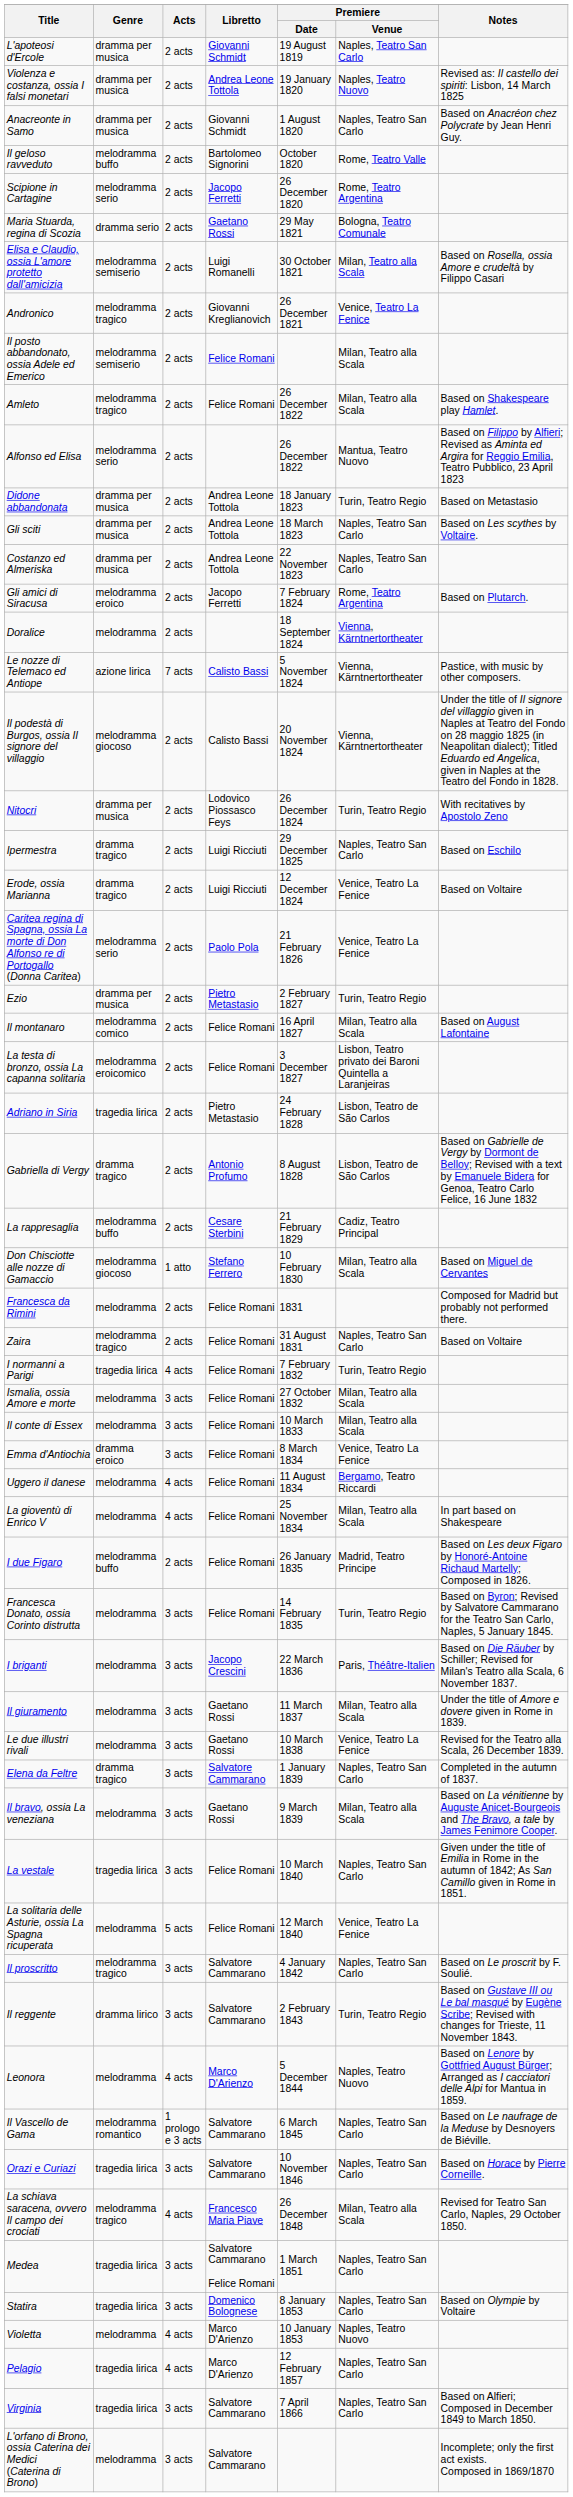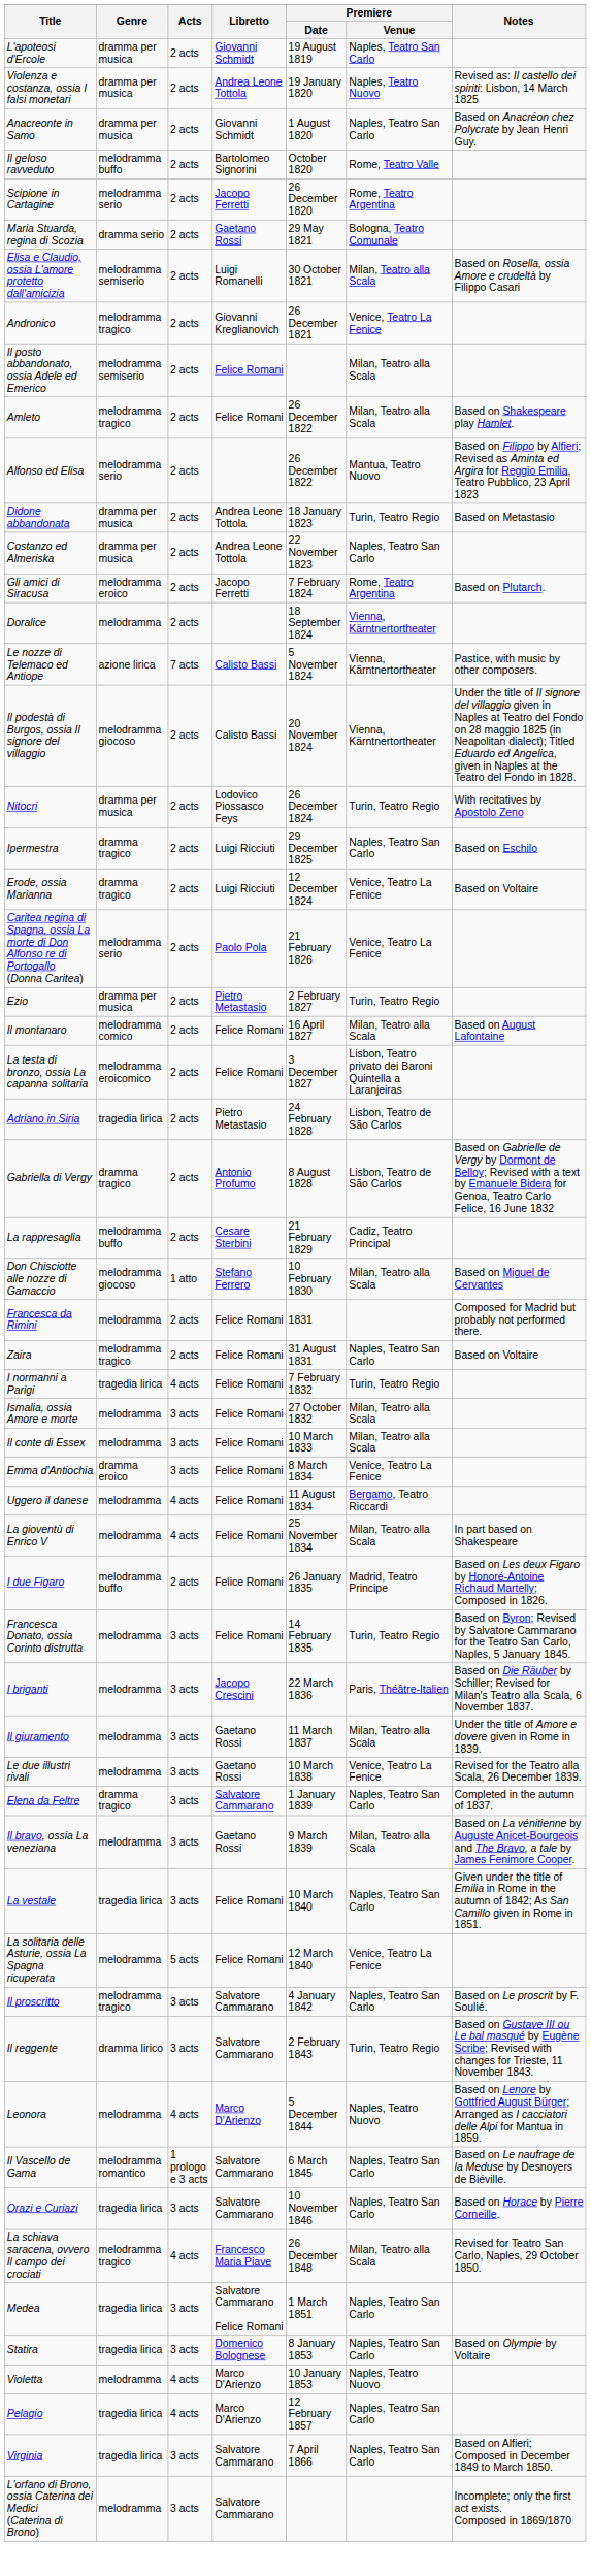 <table class = "wikitable sortable plainrowheaders">
 <tr>
 </tr>
 <tr>
 <th rowspan="2">Title</th>
 <th rowspan="2">Genre</th>
 <th rowspan="2">Acts</th>
 <th rowspan="2">Libretto</th>
 <th colspan="2">Premiere</th>
 <th rowspan="2">Notes</th>
 </tr>
 <tr>
 <th>Date</th>
 <th>Venue</th>
 </tr>
 <tr>
 <td><em>L'apoteosi d'Ercole</em></td>
 <td>dramma per musica</td>
 <td>2 acts</td>
 <td><a href='#'>Giovanni Schmidt</a></td>
 <td>19 August 1819</td>
 <td>Naples, <a href='#'>Teatro San Carlo</a></td>
 <td></td>
 </tr>
 <tr>
 <td><em>Violenza e costanza, ossia I falsi monetari</em></td>
 <td>dramma per musica</td>
 <td>2 acts</td>
 <td><a href='#'>Andrea Leone Tottola</a></td>
 <td>19 January 1820</td>
 <td>Naples, <a href='#'>Teatro Nuovo</a></td>
 <td>Revised as: <em>Il castello dei spiriti</em>: Lisbon, 14 March 1825</td>
 </tr>
 <tr>
 <td><em>Anacreonte in Samo</em></td>
 <td>dramma per musica</td>
 <td>2 acts</td>
 <td>Giovanni Schmidt</td>
 <td>1 August 1820</td>
 <td>Naples, Teatro San Carlo</td>
 <td>Based on <em>Anacréon chez Polycrate</em> by Jean Henri Guy.</td>
 </tr>
 <tr>
 <td><em>Il geloso ravveduto</em></td>
 <td>melodramma buffo</td>
 <td>2 acts</td>
 <td>Bartolomeo Signorini</td>
 <td>October 1820</td>
 <td>Rome, <a href='#'>Teatro Valle</a></td>
 <td></td>
 </tr>
 <tr>
 <td><em>Scipione in Cartagine</em></td>
 <td>melodramma serio</td>
 <td>2 acts</td>
 <td><a href='#'>Jacopo Ferretti</a></td>
 <td>26 December 1820</td>
 <td>Rome, <a href='#'>Teatro Argentina</a></td>
 <td></td>
 </tr>
 <tr>
 <td><em>Maria Stuarda, regina di Scozia</em></td>
 <td>dramma serio</td>
 <td>2 acts</td>
 <td><a href='#'>Gaetano Rossi</a></td>
 <td>29 May 1821</td>
 <td>Bologna, <a href='#'>Teatro Comunale</a></td>
 <td></td>
 </tr>
 <tr>
 <td><em><a href='#'>Elisa e Claudio, ossia L'amore protetto dall'amicizia</a></em></td>
 <td>melodramma semiserio</td>
 <td>2 acts</td>
 <td>Luigi Romanelli</td>
 <td>30 October 1821</td>
 <td>Milan, <a href='#'>Teatro alla Scala</a></td>
 <td>Based on <em>Rosella, ossia Amore e crudeltà</em> by Filippo Casari</td>
 </tr>
 <tr>
 <td><em>Andronico</em></td>
 <td>melodramma tragico</td>
 <td>2 acts</td>
 <td>Giovanni Kreglianovich</td>
 <td>26 December 1821</td>
 <td>Venice, <a href='#'>Teatro La Fenice</a></td>
 <td></td>
 </tr>
 <tr>
 <td><em>Il posto abbandonato, ossia Adele ed Emerico</em></td>
 <td>melodramma semiserio</td>
 <td>2 acts</td>
 <td><a href='#'>Felice Romani</a></td>
 <td></td>
 <td>Milan, Teatro alla Scala</td>
 <td></td>
 </tr>
 <tr>
 <td><em>Amleto</em></td>
 <td>melodramma tragico</td>
 <td>2 acts</td>
 <td>Felice Romani</td>
 <td>26 December 1822</td>
 <td>Milan, Teatro alla Scala</td>
 <td>Based on <a href='#'>Shakespeare</a> play <em><a href='#'>Hamlet</a></em>.</td>
 </tr>
 <tr>
 <td><em>Alfonso ed Elisa</em></td>
 <td>melodramma serio</td>
 <td>2 acts</td>
 <td></td>
 <td>26 December 1822</td>
 <td>Mantua, Teatro Nuovo</td>
 <td>Based on <em><a href='#'>Filippo</a></em> by <a href='#'>Alfieri</a>; Revised as <em>Aminta ed Argira</em> for <a href='#'>Reggio Emilia</a>, Teatro Pubblico, 23 April 1823</td>
 </tr>
 <tr>
 <td><em><a href='#'>Didone abbandonata</a></em></td>
 <td>dramma per musica</td>
 <td>2 acts</td>
 <td>Andrea Leone Tottola</td>
 <td>18 January 1823</td>
 <td>Turin, Teatro Regio</td>
 <td>Based on Metastasio</td>
-</tr>
-<tr>
-<td><em>Gli sciti</em></td>
-<td>dramma per musica</td>
-<td>2 acts</td>
-<td>Andrea Leone Tottola</td>
-<td>18 March 1823</td>
-<td>Naples, Teatro San Carlo</td>
-<td>Based on <em>Les scythes</em> by <a href='#'>Voltaire</a>.</td>
 </tr>
 <tr>
 <td><em>Costanzo ed Almeriska</em></td>
 <td>dramma per musica</td>
 <td>2 acts</td>
 <td>Andrea Leone Tottola</td>
 <td>22 November 1823</td>
 <td>Naples, Teatro San Carlo</td>
 <td></td>
 </tr>
 <tr>
 <td><em>Gli amici di Siracusa</em></td>
 <td>melodramma eroico</td>
 <td>2 acts</td>
 <td>Jacopo Ferretti</td>
 <td>7 February 1824</td>
 <td>Rome, <a href='#'>Teatro Argentina</a></td>
 <td>Based on <a href='#'>Plutarch</a>.</td>
 </tr>
 <tr>
 <td><em>Doralice</em></td>
 <td>melodramma</td>
 <td>2 acts</td>
 <td></td>
 <td>18 September 1824</td>
 <td><a href='#'>Vienna</a>, <a href='#'>Kärntnertortheater</a></td>
 <td></td>
 </tr>
 <tr>
 <td><em>Le nozze di Telemaco ed Antiope</em></td>
 <td>azione lirica</td>
 <td>7 acts</td>
 <td><a href='#'>Calisto Bassi</a></td>
 <td>5 November 1824</td>
 <td>Vienna, Kärntnertortheater</td>
 <td>Pastice, with music by other composers.</td>
 </tr>
 <tr>
 <td><em>Il podestà di Burgos, ossia Il signore del villaggio</em></td>
 <td>melodramma giocoso</td>
 <td>2 acts</td>
 <td>Calisto Bassi</td>
 <td>20 November 1824</td>
 <td>Vienna, Kärntnertortheater</td>
 <td>Under the title of <em>Il signore del villaggio</em> given in Naples at Teatro del Fondo on 28 maggio 1825 (in Neapolitan dialect); Titled <em>Eduardo ed Angelica</em>, given in Naples at the Teatro del Fondo in 1828.</td>
 </tr>
 <tr>
 <td><em><a href='#'>Nitocri</a></em></td>
 <td>dramma per musica</td>
 <td>2 acts</td>
 <td>Lodovico Piossasco Feys</td>
 <td>26 December 1824</td>
 <td>Turin, Teatro Regio</td>
 <td>With recitatives by <a href='#'>Apostolo Zeno</a></td>
 </tr>
 <tr>
 <td><em>Ipermestra</em></td>
 <td>dramma tragico</td>
 <td>2 acts</td>
 <td>Luigi Ricciuti</td>
 <td>29 December 1825</td>
 <td>Naples, Teatro San Carlo</td>
 <td>Based on <a href='#'>Eschilo</a></td>
 </tr>
 <tr>
 <td><em>Erode, ossia Marianna</em></td>
 <td>dramma tragico</td>
 <td>2 acts</td>
 <td>Luigi Ricciuti</td>
 <td>12 December 1824</td>
 <td>Venice, Teatro La Fenice</td>
 <td>Based on Voltaire</td>
 </tr>
 <tr>
 <td><em><a href='#'>Caritea regina di Spagna, ossia La morte di Don Alfonso re di Portogallo</a></em><br>(<em>Donna Caritea</em>)</td>
 <td>melodramma serio</td>
 <td>2 acts</td>
 <td><a href='#'>Paolo Pola</a></td>
 <td>21 February 1826</td>
 <td>Venice, Teatro La Fenice</td>
 <td></td>
 </tr>
 <tr>
 <td><em>Ezio</em></td>
 <td>dramma per musica</td>
 <td>2 acts</td>
 <td><a href='#'>Pietro Metastasio</a></td>
 <td>2 February 1827</td>
 <td>Turin, Teatro Regio</td>
 <td></td>
 </tr>
 <tr>
 <td><em>Il montanaro</em></td>
 <td>melodramma comico</td>
 <td>2 acts</td>
 <td>Felice Romani</td>
 <td>16 April 1827</td>
 <td>Milan, Teatro alla Scala</td>
 <td>Based on <a href='#'>August Lafontaine</a></td>
 </tr>
 <tr>
 <td><em>La testa di bronzo, ossia La capanna solitaria</em></td>
 <td>melodramma eroicomico</td>
 <td>2 acts</td>
 <td>Felice Romani</td>
 <td>3 December 1827</td>
 <td>Lisbon, Teatro privato dei Baroni Quintella a Laranjeiras</td>
 <td></td>
 </tr>
 <tr>
 <td><em><a href='#'>Adriano in Siria</a></em></td>
 <td>tragedia lirica</td>
 <td>2 acts</td>
 <td>Pietro Metastasio</td>
 <td>24 February 1828</td>
 <td>Lisbon, Teatro de São Carlos</td>
 <td></td>
 </tr>
 <tr>
 <td><em>Gabriella di Vergy</em></td>
 <td>dramma tragico</td>
 <td>2 acts</td>
 <td><a href='#'>Antonio Profumo</a></td>
 <td>8 August 1828</td>
 <td>Lisbon, Teatro de São Carlos</td>
 <td>Based on <em>Gabrielle de Vergy</em> by <a href='#'>Dormont de Belloy</a>; Revised with a text by <a href='#'>Emanuele Bidera</a> for Genoa, Teatro Carlo Felice, 16 June 1832</td>
 </tr>
 <tr>
 <td><em>La rappresaglia</em></td>
 <td>melodramma buffo</td>
 <td>2 acts</td>
 <td><a href='#'>Cesare Sterbini</a></td>
 <td>21 February 1829</td>
 <td>Cadiz, Teatro Principal</td>
 <td></td>
 </tr>
 <tr>
 <td><em>Don Chisciotte alle nozze di Gamaccio</em></td>
 <td>melodramma giocoso</td>
 <td>1 atto</td>
 <td><a href='#'>Stefano Ferrero</a></td>
 <td>10 February 1830</td>
 <td>Milan, Teatro alla Scala</td>
 <td>Based on <a href='#'>Miguel de Cervantes</a></td>
 </tr>
 <tr>
 <td><em><a href='#'>Francesca da Rimini</a></em></td>
 <td>melodramma</td>
 <td>2 acts</td>
 <td>Felice Romani</td>
 <td>1831</td>
 <td></td>
 <td>Composed for Madrid but probably not performed there.</td>
 </tr>
 <tr>
 <td><em>Zaira</em></td>
 <td>melodramma tragico</td>
 <td>2 acts</td>
 <td>Felice Romani</td>
 <td>31 August 1831</td>
 <td>Naples, Teatro San Carlo</td>
 <td>Based on Voltaire</td>
 </tr>
 <tr>
 <td><em>I normanni a Parigi</em></td>
 <td>tragedia lirica</td>
 <td>4 acts</td>
 <td>Felice Romani</td>
 <td>7 February 1832</td>
 <td>Turin, Teatro Regio</td>
 <td></td>
 </tr>
 <tr>
 <td><em>Ismalia, ossia Amore e morte</em></td>
 <td>melodramma</td>
 <td>3 acts</td>
 <td>Felice Romani</td>
 <td>27 October 1832</td>
 <td>Milan, Teatro alla Scala</td>
 <td></td>
 </tr>
 <tr>
 <td><em>Il conte di Essex</em></td>
 <td>melodramma</td>
 <td>3 acts</td>
 <td>Felice Romani</td>
 <td>10 March 1833</td>
 <td>Milan, Teatro alla Scala</td>
 <td></td>
 </tr>
 <tr>
 <td><em>Emma d'Antiochia</em></td>
 <td>dramma eroico</td>
 <td>3 acts</td>
 <td>Felice Romani</td>
 <td>8 March 1834</td>
 <td>Venice, Teatro La Fenice</td>
 <td></td>
 </tr>
 <tr>
 <td><em>Uggero il danese</em></td>
 <td>melodramma</td>
 <td>4 acts</td>
 <td>Felice Romani</td>
 <td>11 August 1834</td>
 <td><a href='#'>Bergamo</a>, Teatro Riccardi</td>
 <td></td>
 </tr>
 <tr>
 <td><em>La gioventù di Enrico V</em></td>
 <td>melodramma</td>
 <td>4 acts</td>
 <td>Felice Romani</td>
 <td>25 November 1834</td>
 <td>Milan, Teatro alla Scala</td>
 <td>In part based on Shakespeare</td>
 </tr>
 <tr>
 <td><em><a href='#'>I due Figaro</a></em></td>
 <td>melodramma buffo</td>
 <td>2 acts</td>
 <td>Felice Romani</td>
 <td>26 January 1835</td>
 <td>Madrid, Teatro Principe</td>
 <td>Based on <em>Les deux Figaro</em> by <a href='#'>Honoré-Antoine Richaud Martelly</a>; Composed in 1826.</td>
 </tr>
 <tr>
 <td><em>Francesca Donato, ossia Corinto distrutta</em></td>
 <td>melodramma</td>
 <td>3 acts</td>
 <td>Felice Romani</td>
 <td>14 February 1835</td>
 <td>Turin, Teatro Regio</td>
 <td>Based on <a href='#'>Byron</a>; Revised by Salvatore Cammarano for the Teatro San Carlo, Naples, 5 January 1845.</td>
 </tr>
 <tr>
 <td><em><a href='#'>I briganti</a></em></td>
 <td>melodramma</td>
 <td>3 acts</td>
 <td><a href='#'>Jacopo Crescini</a></td>
 <td>22 March 1836</td>
 <td>Paris, <a href='#'>Théâtre-Italien</a></td>
 <td>Based on <em><a href='#'>Die Räuber</a></em> by Schiller; Revised for Milan's Teatro alla Scala, 6 November 1837.</td>
 </tr>
 <tr>
 <td><em><a href='#'>Il giuramento</a></em></td>
 <td>melodramma</td>
 <td>3 acts</td>
 <td>Gaetano Rossi</td>
 <td>11 March 1837</td>
 <td>Milan, Teatro alla Scala</td>
 <td>Under the title of <em>Amore e dovere</em> given in Rome in 1839.</td>
 </tr>
 <tr>
 <td><em>Le due illustri rivali</em></td>
 <td>melodramma</td>
 <td>3 acts</td>
 <td>Gaetano Rossi</td>
 <td>10 March 1838</td>
 <td>Venice, Teatro La Fenice</td>
 <td>Revised for the Teatro alla Scala, 26 December 1839.</td>
 </tr>
 <tr>
 <td><em><a href='#'>Elena da Feltre</a></em></td>
 <td>dramma tragico</td>
 <td>3 acts</td>
 <td><a href='#'>Salvatore Cammarano</a></td>
 <td>1 January 1839</td>
 <td>Naples, Teatro San Carlo</td>
 <td>Completed in the autumn of 1837.</td>
 </tr>
 <tr>
 <td><em><a href='#'>Il bravo</a>, ossia La veneziana</em></td>
 <td>melodramma</td>
 <td>3 acts</td>
 <td>Gaetano Rossi</td>
 <td>9 March 1839</td>
 <td>Milan, Teatro alla Scala</td>
 <td>Based on <em>La vénitienne</em> by <a href='#'>Auguste Anicet-Bourgeois</a> and <em><a href='#'>The Bravo</a>, a tale</em> by <a href='#'>James Fenimore Cooper</a>.</td>
 </tr>
 <tr>
 <td><em><a href='#'>La vestale</a></em></td>
 <td>tragedia lirica</td>
 <td>3 acts</td>
 <td>Felice Romani</td>
 <td>10 March 1840</td>
 <td>Naples, Teatro San Carlo</td>
 <td>Given under the title of <em>Emilia</em> in Rome in the autumn of 1842; As <em>San Camillo</em> given in Rome in 1851.</td>
 </tr>
 <tr>
 <td><em>La solitaria delle Asturie, ossia La Spagna ricuperata</em></td>
 <td>melodramma</td>
 <td>5 acts</td>
 <td>Felice Romani</td>
 <td>12 March 1840</td>
 <td>Venice, Teatro La Fenice</td>
 <td></td>
 </tr>
 <tr>
 <td><em><a href='#'>Il proscritto</a></em></td>
 <td>melodramma tragico</td>
 <td>3 acts</td>
 <td>Salvatore Cammarano</td>
 <td>4 January 1842</td>
 <td>Naples, Teatro San Carlo</td>
 <td>Based on <em>Le proscrit</em> by F. Soulié.</td>
 </tr>
 <tr>
 <td><em>Il reggente</em></td>
 <td>dramma lirico</td>
 <td>3 acts</td>
 <td>Salvatore Cammarano</td>
 <td>2 February 1843</td>
 <td>Turin, Teatro Regio</td>
 <td>Based on <em><a href='#'>Gustave III ou Le bal masqué</a></em> by <a href='#'>Eugène Scribe</a>; Revised with changes for Trieste, 11 November 1843.</td>
 </tr>
 <tr>
 <td><em>Leonora</em></td>
 <td>melodramma</td>
 <td>4 acts</td>
 <td><a href='#'>Marco D'Arienzo</a></td>
 <td>5 December 1844</td>
 <td>Naples, Teatro Nuovo</td>
 <td>Based on <em><a href='#'>Lenore</a></em> by <a href='#'>Gottfried August Bürger</a>; Arranged as <em>I cacciatori delle Alpi</em> for Mantua in 1859.</td>
 </tr>
 <tr>
 <td><em>Il Vascello de Gama</em></td>
 <td>melodramma romantico</td>
 <td>1 prologo e 3 acts</td>
 <td>Salvatore Cammarano</td>
 <td>6 March 1845</td>
 <td>Naples, Teatro San Carlo</td>
 <td>Based on <em>Le naufrage de la Meduse</em> by Desnoyers de Biéville.</td>
 </tr>
 <tr>
 <td><em><a href='#'>Orazi e Curiazi</a></em></td>
 <td>tragedia lirica</td>
 <td>3 acts</td>
 <td>Salvatore Cammarano</td>
 <td>10 November 1846</td>
 <td>Naples, Teatro San Carlo</td>
 <td>Based on <em><a href='#'>Horace</a></em> by <a href='#'>Pierre Corneille</a>.</td>
 </tr>
 <tr>
 <td><em>La schiava saracena, ovvero Il campo dei crociati</em></td>
 <td>melodramma tragico</td>
 <td>4 acts</td>
 <td><a href='#'>Francesco Maria Piave</a></td>
 <td>26 December 1848</td>
 <td>Milan, Teatro alla Scala</td>
 <td>Revised for Teatro San Carlo, Naples, 29 October 1850.</td>
 </tr>
 <tr>
 <td><em>Medea</em></td>
 <td>tragedia lirica</td>
 <td>3 acts</td>
 <td>Salvatore Cammarano<br><br>Felice Romani</td>
 <td>1 March 1851</td>
 <td>Naples, Teatro San Carlo</td>
 <td></td>
 </tr>
 <tr>
 <td><em>Statira</em></td>
 <td>tragedia lirica</td>
 <td>3 acts</td>
 <td><a href='#'>Domenico Bolognese</a></td>
 <td>8 January 1853</td>
 <td>Naples, Teatro San Carlo</td>
 <td>Based on <em>Olympie</em> by Voltaire</td>
 </tr>
 <tr>
 <td><em>Violetta</em></td>
 <td>melodramma</td>
 <td>4 acts</td>
 <td>Marco D'Arienzo</td>
 <td>10 January 1853</td>
 <td>Naples, Teatro Nuovo</td>
 <td></td>
 </tr>
 <tr>
 <td><em><a href='#'>Pelagio</a></em></td>
 <td>tragedia lirica</td>
 <td>4 acts</td>
 <td>Marco D'Arienzo</td>
 <td>12 February 1857</td>
 <td>Naples, Teatro San Carlo</td>
 <td></td>
 </tr>
 <tr>
 <td><em><a href='#'>Virginia</a></em></td>
 <td>tragedia lirica</td>
 <td>3 acts</td>
 <td>Salvatore Cammarano</td>
 <td>7 April 1866</td>
 <td>Naples, Teatro San Carlo</td>
 <td>Based on  Alfieri; Composed in December 1849 to March 1850.</td>
 </tr>
 <tr>
 <td><em>L'orfano di Brono, ossia Caterina dei Medici</em><br>(<em>Caterina di Brono</em>)</td>
 <td>melodramma</td>
 <td>3 acts</td>
 <td>Salvatore Cammarano</td>
 <td></td>
 <td></td>
 <td>Incomplete; only the first act exists.<br>Composed in 1869/1870</td>
 </tr>
 </table>
